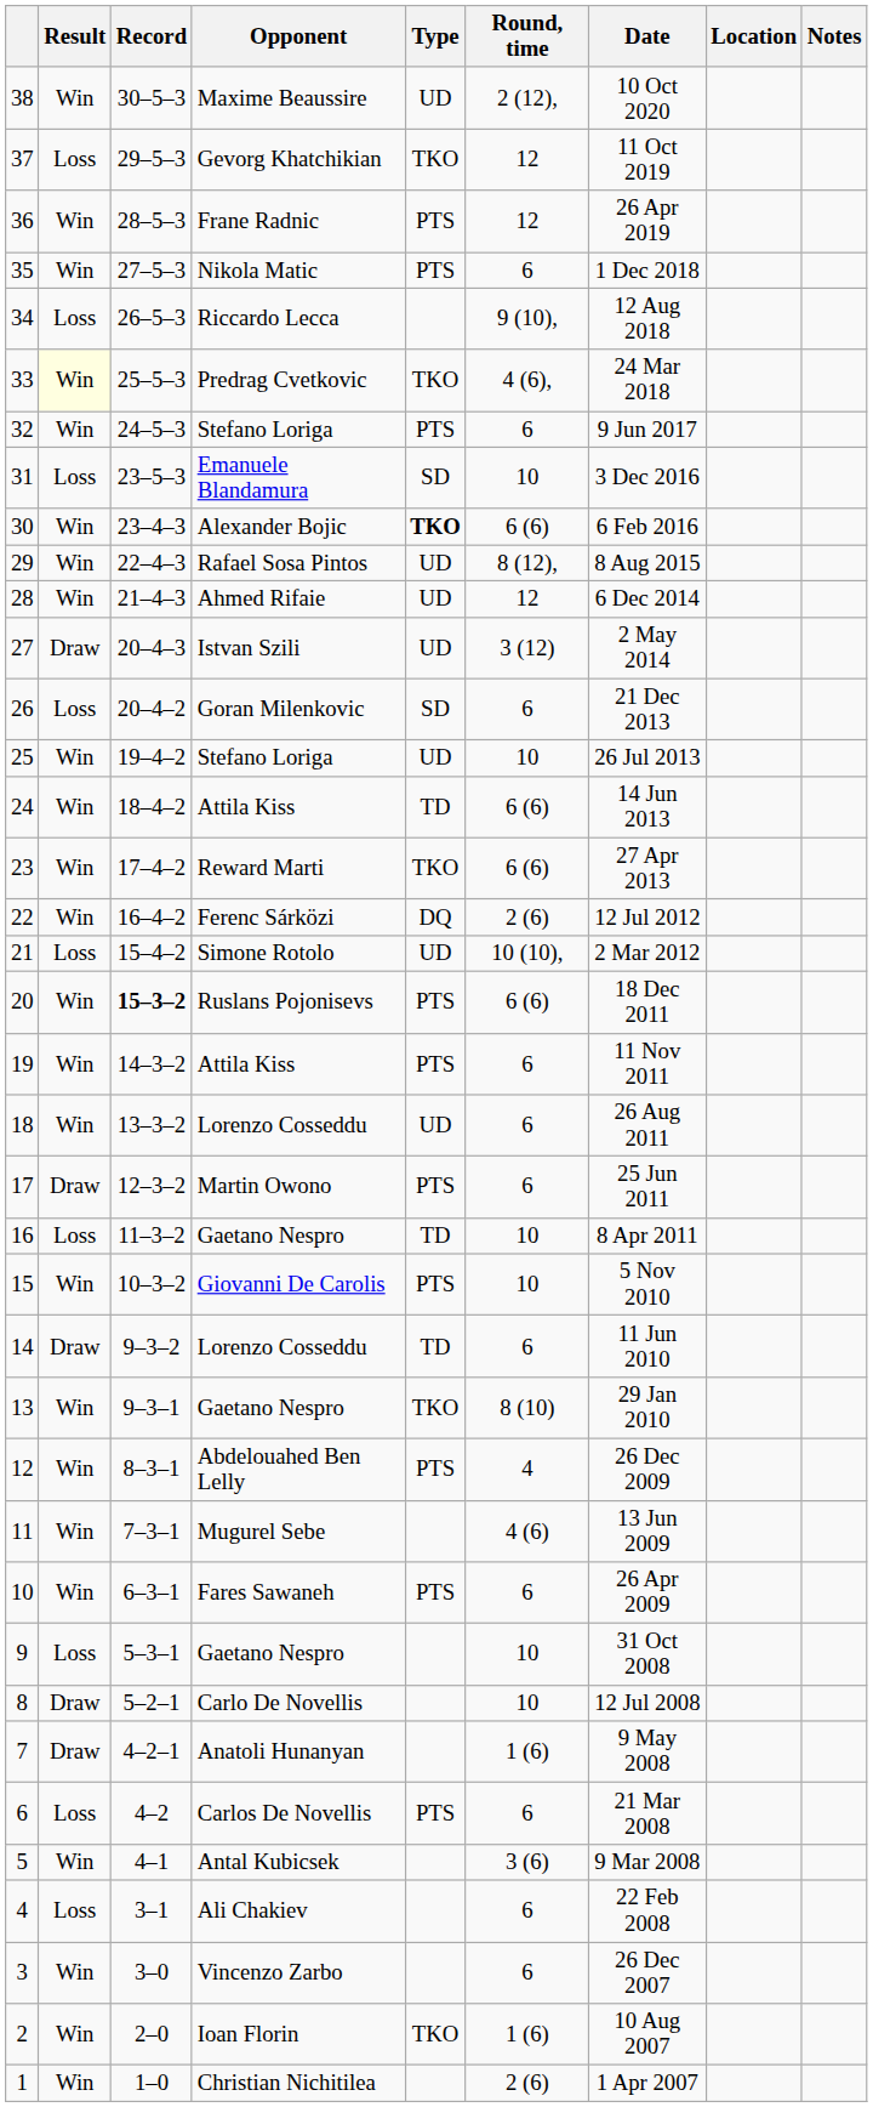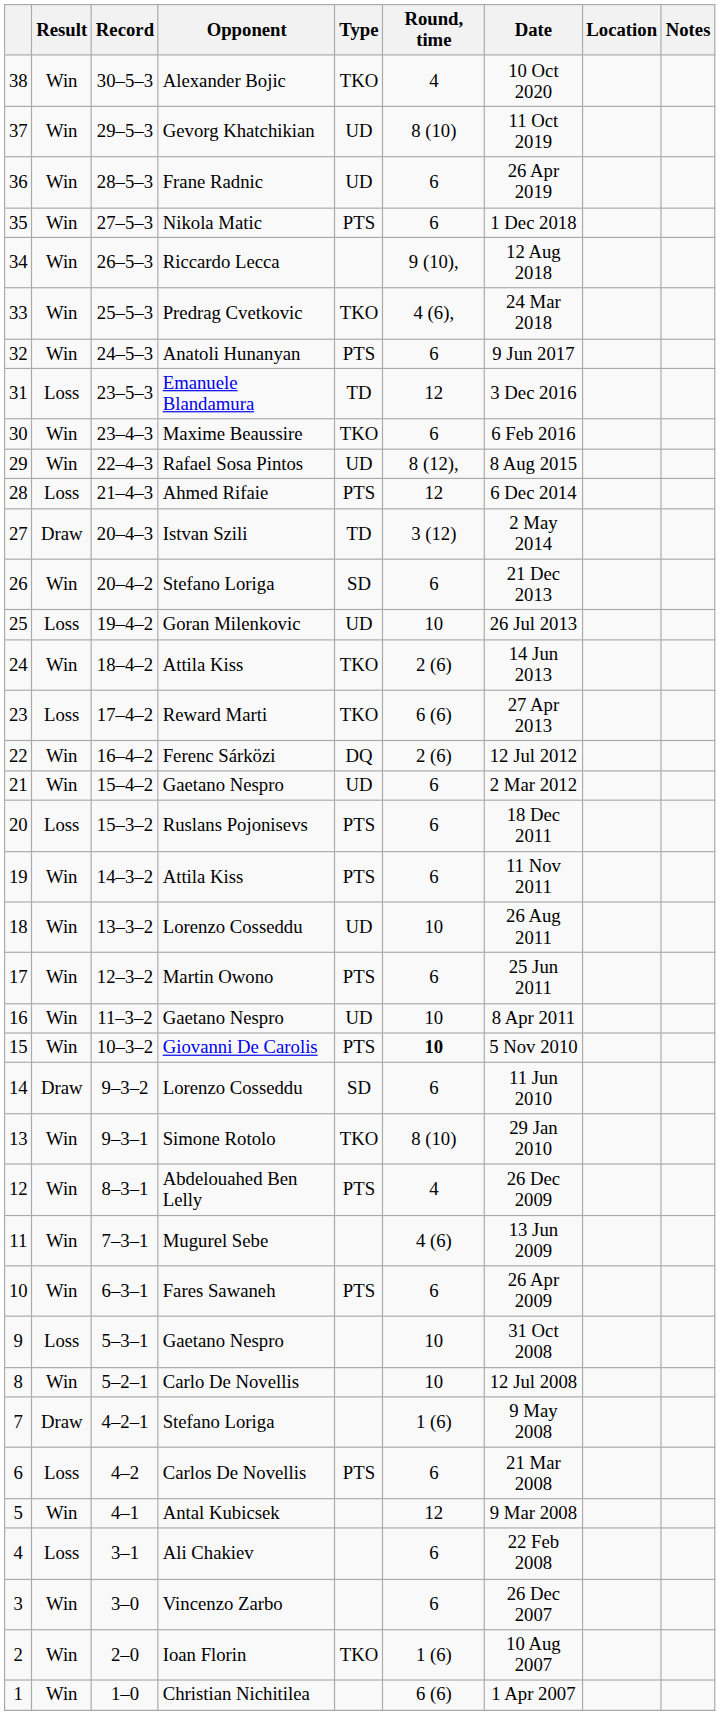 <table class="wikitable" style="text-align:center">
 <tr>
 <th></th>
 <th>Result</th>
 <th>Record</th>
 <th>Opponent</th>
 <th>Type</th>
 <th>Round, time</th>
 <th>Date</th>
 <th>Location</th>
 <th>Notes</th>
 </tr>
 <tr>
 <td>38</td>
 <td>Win</td>
 <td>30–5–3</td>
-<td align=left> Maxime Beaussire</td>
-<td>UD</td>
-<td>2 (12), </td>
+<td align=left> Alexander Bojic</td>
+<td>TKO</td>
+<td>4</td>
 <td>10 Oct 2020</td>
 <td align=left></td>
 <td align=left></td>
 </tr>
 <tr>
 <td>37</td>
-<td>Loss</td>
+<td>Win</td>
 <td>29–5–3</td>
 <td align=left> Gevorg Khatchikian</td>
-<td>TKO</td>
-<td>12</td>
+<td>UD</td>
+<td>8 (10)</td>
 <td>11 Oct 2019</td>
 <td align=left></td>
 <td align=left></td>
 </tr>
 <tr>
 <td>36</td>
 <td>Win</td>
 <td>28–5–3</td>
 <td align=left> Frane Radnic</td>
-<td>PTS</td>
-<td>12</td>
+<td>UD</td>
+<td>6</td>
 <td>26 Apr 2019</td>
 <td align=left></td>
 <td></td>
 </tr>
 <tr>
 <td>35</td>
 <td>Win</td>
 <td>27–5–3</td>
 <td align=left> Nikola Matic</td>
 <td>PTS</td>
 <td>6</td>
 <td>1 Dec 2018</td>
 <td align=left></td>
 <td></td>
 </tr>
 <tr>
 <td>34</td>
-<td>Loss</td>
+<td>Win</td>
 <td>26–5–3</td>
 <td align=left> Riccardo Lecca</td>
 <td></td>
 <td>9 (10), </td>
 <td>12 Aug 2018</td>
 <td align=left></td>
 <td align=left></td>
 </tr>
 <tr>
 <td>33</td>
-<td style="background: lightyellow;">Win</td>
+<td>Win</td>
 <td>25–5–3</td>
 <td align=left> Predrag Cvetkovic</td>
 <td>TKO</td>
 <td>4 (6), </td>
 <td>24 Mar 2018</td>
 <td align=left></td>
 <td></td>
 </tr>
 <tr>
 <td>32</td>
 <td>Win</td>
 <td>24–5–3</td>
-<td align=left> Stefano Loriga</td>
+<td align=left> Anatoli Hunanyan</td>
 <td>PTS</td>
 <td>6</td>
 <td>9 Jun 2017</td>
 <td align=left></td>
 <td></td>
 </tr>
 <tr>
 <td>31</td>
 <td>Loss</td>
 <td>23–5–3</td>
 <td align=left> <a href='#'>Emanuele Blandamura</a></td>
-<td>SD</td>
-<td>10</td>
+<td>TD</td>
+<td>12</td>
 <td>3 Dec 2016</td>
 <td align=left></td>
 <td align=left></td>
 </tr>
 <tr>
 <td>30</td>
 <td>Win</td>
 <td>23–4–3</td>
-<td align=left> Alexander Bojic</td>
-<td><strong>TKO</strong></td>
-<td>6 (6)</td>
+<td align=left> Maxime Beaussire</td>
+<td>TKO</td>
+<td>6</td>
 <td>6 Feb 2016</td>
 <td align=left></td>
 <td></td>
 </tr>
 <tr>
 <td>29</td>
 <td>Win</td>
 <td>22–4–3</td>
 <td align=left> Rafael Sosa Pintos</td>
 <td>UD</td>
 <td>8 (12), </td>
 <td>8 Aug 2015</td>
 <td align=left></td>
 <td align=left></td>
 </tr>
 <tr>
 <td>28</td>
-<td>Win</td>
+<td>Loss</td>
 <td>21–4–3</td>
 <td align=left> Ahmed Rifaie</td>
-<td>UD</td>
+<td>PTS</td>
 <td>12</td>
 <td>6 Dec 2014</td>
 <td align=left></td>
 <td align=left></td>
 </tr>
 <tr>
 <td>27</td>
 <td>Draw</td>
 <td>20–4–3</td>
 <td align=left> Istvan Szili</td>
-<td>UD</td>
+<td>TD</td>
 <td>3 (12)</td>
 <td>2 May 2014</td>
 <td align=left></td>
 <td align=left></td>
 </tr>
 <tr>
 <td>26</td>
-<td>Loss</td>
+<td>Win</td>
 <td>20–4–2</td>
-<td align=left> Goran Milenkovic</td>
+<td align=left> Stefano Loriga</td>
 <td>SD</td>
 <td>6</td>
 <td>21 Dec 2013</td>
 <td align=left></td>
 <td></td>
 </tr>
 <tr>
 <td>25</td>
-<td>Win</td>
+<td>Loss</td>
 <td>19–4–2</td>
-<td align=left> Stefano Loriga</td>
+<td align=left> Goran Milenkovic</td>
 <td>UD</td>
 <td>10</td>
 <td>26 Jul 2013</td>
 <td align=left></td>
 <td align=left></td>
 </tr>
 <tr>
 <td>24</td>
 <td>Win</td>
 <td>18–4–2</td>
 <td align=left> Attila Kiss</td>
-<td>TD</td>
-<td>6 (6)</td>
+<td>TKO</td>
+<td>2 (6)</td>
 <td>14 Jun 2013</td>
 <td align=left></td>
 <td></td>
 </tr>
 <tr>
 <td>23</td>
-<td>Win</td>
+<td>Loss</td>
 <td>17–4–2</td>
 <td align=left> Reward Marti</td>
 <td>TKO</td>
 <td>6 (6)</td>
 <td>27 Apr 2013</td>
 <td align=left></td>
 <td></td>
 </tr>
 <tr>
 <td>22</td>
 <td>Win</td>
 <td>16–4–2</td>
 <td align=left> Ferenc Sárközi</td>
 <td>DQ</td>
 <td>2 (6)</td>
 <td>12 Jul 2012</td>
 <td align=left></td>
 <td></td>
 </tr>
 <tr>
 <td>21</td>
-<td>Loss</td>
+<td>Win</td>
 <td>15–4–2</td>
-<td align=left> Simone Rotolo</td>
+<td align=left> Gaetano Nespro</td>
 <td>UD</td>
-<td>10 (10), </td>
+<td>6</td>
 <td>2 Mar 2012</td>
 <td align=left></td>
 <td align=left></td>
 </tr>
 <tr>
 <td>20</td>
-<td>Win</td>
-<td><strong>15–3–2</strong></td>
+<td>Loss</td>
+<td>15–3–2</td>
 <td align=left> Ruslans Pojonisevs</td>
 <td>PTS</td>
-<td>6 (6)</td>
+<td>6</td>
 <td>18 Dec 2011</td>
 <td align=left></td>
 <td></td>
 </tr>
 <tr>
 <td>19</td>
 <td>Win</td>
 <td>14–3–2</td>
 <td align=left> Attila Kiss</td>
 <td>PTS</td>
 <td>6</td>
 <td>11 Nov 2011</td>
 <td align=left></td>
 <td></td>
 </tr>
 <tr>
 <td>18</td>
 <td>Win</td>
 <td>13–3–2</td>
 <td align=left> Lorenzo Cosseddu</td>
 <td>UD</td>
-<td>6</td>
+<td>10</td>
 <td>26 Aug 2011</td>
 <td align=left></td>
 <td align=left></td>
 </tr>
 <tr>
 <td>17</td>
-<td>Draw</td>
+<td>Win</td>
 <td>12–3–2</td>
 <td align=left> Martin Owono</td>
 <td>PTS</td>
 <td>6</td>
 <td>25 Jun 2011</td>
 <td align=left></td>
 <td></td>
 </tr>
 <tr>
 <td>16</td>
-<td>Loss</td>
+<td>Win</td>
 <td>11–3–2</td>
 <td align=left> Gaetano Nespro</td>
-<td>TD</td>
+<td>UD</td>
 <td>10</td>
 <td>8 Apr 2011</td>
 <td align=left></td>
 <td align=left></td>
 </tr>
 <tr>
 <td>15</td>
 <td>Win</td>
 <td>10–3–2</td>
 <td align=left> <a href='#'>Giovanni De Carolis</a></td>
 <td>PTS</td>
-<td>10</td>
+<td><strong>10</strong></td>
 <td>5 Nov 2010</td>
 <td align=left></td>
 <td align=left></td>
 </tr>
 <tr>
 <td>14</td>
 <td>Draw</td>
 <td>9–3–2</td>
 <td align=left> Lorenzo Cosseddu</td>
-<td>TD</td>
+<td>SD</td>
 <td>6</td>
 <td>11 Jun 2010</td>
 <td align=left></td>
 <td align=left></td>
 </tr>
 <tr>
 <td>13</td>
 <td>Win</td>
 <td>9–3–1</td>
-<td align=left> Gaetano Nespro</td>
+<td align=left> Simone Rotolo</td>
 <td>TKO</td>
 <td>8 (10)</td>
 <td>29 Jan 2010</td>
 <td align=left></td>
 <td align=left></td>
 </tr>
 <tr>
 <td>12</td>
 <td>Win</td>
 <td>8–3–1</td>
 <td align=left> Abdelouahed Ben Lelly</td>
 <td>PTS</td>
 <td>4</td>
 <td>26 Dec 2009</td>
 <td align=left></td>
 <td></td>
 </tr>
 <tr>
 <td>11</td>
 <td>Win</td>
 <td>7–3–1</td>
 <td align=left> Mugurel Sebe</td>
 <td></td>
 <td>4 (6)</td>
 <td>13 Jun 2009</td>
 <td align=left></td>
 <td></td>
 </tr>
 <tr>
 <td>10</td>
 <td>Win</td>
 <td>6–3–1</td>
 <td align=left> Fares Sawaneh</td>
 <td>PTS</td>
 <td>6</td>
 <td>26 Apr 2009</td>
 <td align=left></td>
 <td></td>
 </tr>
 <tr>
 <td>9</td>
 <td>Loss</td>
 <td>5–3–1</td>
 <td align=left> Gaetano Nespro</td>
 <td></td>
 <td>10</td>
 <td>31 Oct 2008</td>
 <td align=left></td>
 <td align=left></td>
 </tr>
 <tr>
 <td>8</td>
-<td>Draw</td>
+<td>Win</td>
 <td>5–2–1</td>
 <td align=left> Carlo De Novellis</td>
 <td></td>
 <td>10</td>
 <td>12 Jul 2008</td>
 <td align=left></td>
 <td align=left></td>
 </tr>
 <tr>
 <td>7</td>
 <td>Draw</td>
 <td>4–2–1</td>
-<td align=left> Anatoli Hunanyan</td>
+<td align=left> Stefano Loriga</td>
 <td></td>
 <td>1 (6)</td>
 <td>9 May 2008</td>
 <td align=left></td>
 <td></td>
 </tr>
 <tr>
 <td>6</td>
 <td>Loss</td>
 <td>4–2</td>
 <td align=left> Carlos De Novellis</td>
 <td>PTS</td>
 <td>6</td>
 <td>21 Mar 2008</td>
 <td align=left></td>
 <td></td>
 </tr>
 <tr>
 <td>5</td>
 <td>Win</td>
 <td>4–1</td>
 <td align=left> Antal Kubicsek</td>
 <td></td>
-<td>3 (6)</td>
+<td>12</td>
 <td>9 Mar 2008</td>
 <td align=left></td>
 <td></td>
 </tr>
 <tr>
 <td>4</td>
 <td>Loss</td>
 <td>3–1</td>
 <td align=left> Ali Chakiev</td>
 <td></td>
 <td>6</td>
 <td>22 Feb 2008</td>
 <td align=left></td>
 <td></td>
 </tr>
 <tr>
 <td>3</td>
 <td>Win</td>
 <td>3–0</td>
 <td align=left> Vincenzo Zarbo</td>
 <td></td>
 <td>6</td>
 <td>26 Dec 2007</td>
 <td align=left></td>
 <td></td>
 </tr>
 <tr>
 <td>2</td>
 <td>Win</td>
 <td>2–0</td>
 <td align=left> Ioan Florin</td>
 <td>TKO</td>
 <td>1 (6)</td>
 <td>10 Aug 2007</td>
 <td align=left></td>
 <td></td>
 </tr>
 <tr>
 <td>1</td>
 <td>Win</td>
 <td>1–0</td>
 <td align=left> Christian Nichitilea</td>
 <td></td>
-<td>2 (6)</td>
+<td>6 (6)</td>
 <td>1 Apr 2007</td>
 <td align=left></td>
 <td></td>
 </tr>
 <tr>
 </tr>
 </table>
